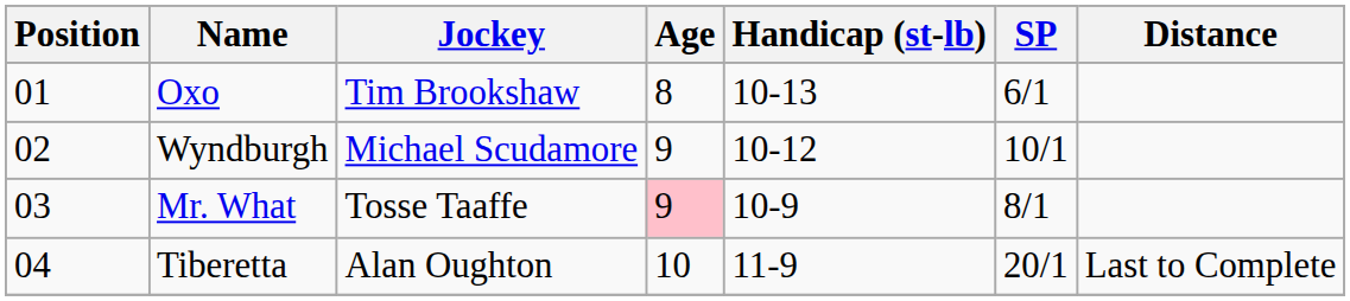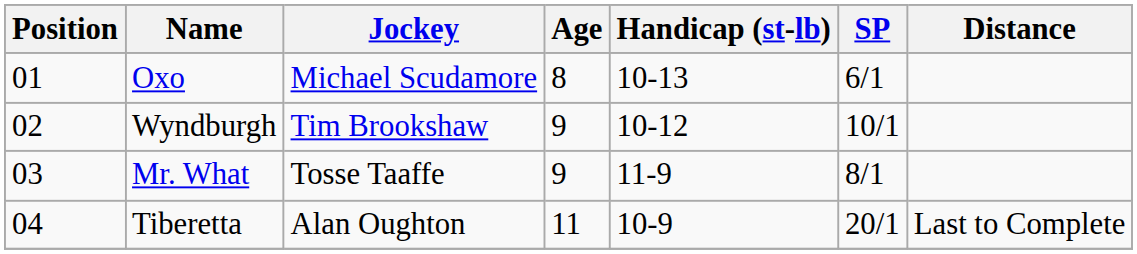 <table class="wikitable sortable">
 <tr>
 <th>Position</th>
 <th>Name</th>
 <th><a href='#'>Jockey</a></th>
 <th data-sort-type="number">Age</th>
 <th>Handicap (<a href='#'>st</a>-<a href='#'>lb</a>)</th>
 <th><a href='#'>SP</a></th>
 <th>Distance</th>
 </tr>
 <tr>
 <td>01</td>
 <td><a href='#'>Oxo</a></td>
-<td><a href='#'>Tim Brookshaw</a></td>
+<td><a href='#'>Michael Scudamore</a></td>
 <td>8</td>
 <td>10-13</td>
 <td>6/1</td>
 <td></td>
 </tr>
 <tr>
 <td>02</td>
 <td>Wyndburgh</td>
-<td><a href='#'>Michael Scudamore</a></td>
+<td><a href='#'>Tim Brookshaw</a></td>
 <td>9</td>
 <td>10-12</td>
 <td>10/1</td>
 <td></td>
 </tr>
 <tr>
 <td>03</td>
 <td><a href='#'>Mr. What</a></td>
 <td>Tosse Taaffe</td>
-<td style="background: pink;">9</td>
-<td>10-9</td>
+<td>9</td>
+<td>11-9</td>
 <td>8/1</td>
 <td></td>
 </tr>
 <tr>
 <td>04</td>
 <td>Tiberetta</td>
 <td>Alan Oughton</td>
-<td>10</td>
-<td>11-9</td>
+<td>11</td>
+<td>10-9</td>
 <td>20/1</td>
 <td>Last to Complete</td>
 </tr>
 <tr>
 </tr>
 </table>
